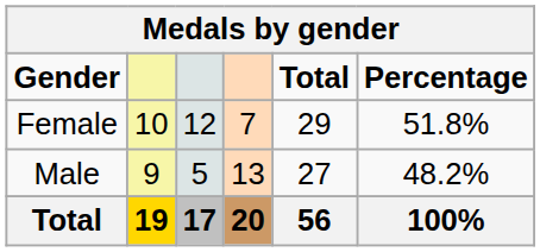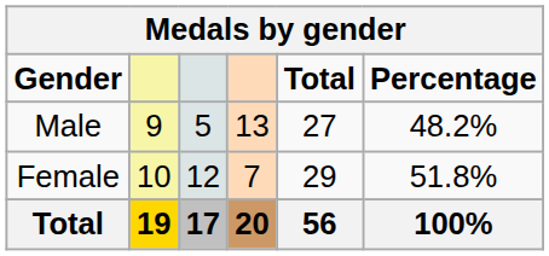 <table class="wikitable" style="font-size:85%; float:right">
 <tr style="background:#efefef;">
 <th colspan=6>Medals by gender</th>
 </tr>
 <tr align=center>
 <td><strong>Gender</strong></td>
 <td style="background:#f7f6a8;"></td>
 <td style="background:#dce5e5;"></td>
 <td style="background:#ffdab9;"></td>
 <td><strong>Total</strong></td>
 <td><strong>Percentage</strong></td>
 </tr>
 <tr align=center>
+<td>Male</td>
+<td style="background:#F7F6A8;">9</td>
+<td style="background:#DCE5E5;">5</td>
+<td style="background:#FFDAB9;">13</td>
+<td>27</td>
+<td>48.2%</td>
+</tr>
+<tr align=center>
 <td>Female</td>
 <td style="background:#F7F6A8;">10</td>
 <td style="background:#DCE5E5;">12</td>
 <td style="background:#FFDAB9;">7</td>
 <td>29</td>
 <td>51.8%</td>
-</tr>
-<tr align=center>
-<td>Male</td>
-<td style="background:#F7F6A8;">9</td>
-<td style="background:#DCE5E5;">5</td>
-<td style="background:#FFDAB9;">13</td>
-<td>27</td>
-<td>48.2%</td>
 </tr>
 <tr align=center>
 <th>Total</th>
 <th style="background:gold;">19</th>
 <th style="background:silver;">17</th>
 <th style="background:#c96;">20</th>
 <th>56</th>
 <th>100%</th>
 </tr>
 </table>
